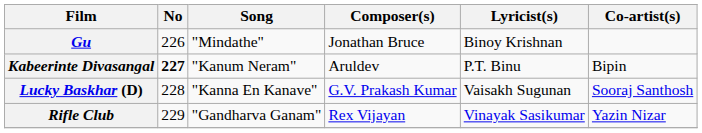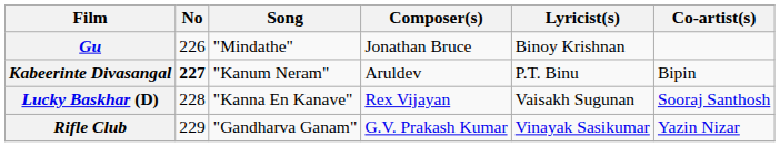 <table class="wikitable">
 <tr>
 <th>Film</th>
 <th>No</th>
 <th>Song</th>
 <th>Composer(s)</th>
 <th>Lyricist(s)</th>
 <th>Co-artist(s)</th>
 </tr>
 <tr>
 <th><em><a href='#'>Gu</a></em></th>
 <td>226</td>
 <td>"Mindathe"</td>
 <td>Jonathan Bruce</td>
 <td>Binoy Krishnan</td>
 <td></td>
 </tr>
 <tr>
 <th><em>Kabeerinte Divasangal</em></th>
 <td><strong>227</strong></td>
 <td>"Kanum Neram"</td>
 <td>Aruldev</td>
 <td>P.T. Binu</td>
 <td>Bipin</td>
 </tr>
 <tr>
 <th><em><a href='#'>Lucky Baskhar</a></em> (D)</th>
 <td>228</td>
 <td>"Kanna En Kanave"</td>
-<td><a href='#'>G.V. Prakash Kumar</a></td>
+<td><a href='#'>Rex Vijayan</a></td>
 <td>Vaisakh Sugunan</td>
 <td><a href='#'>Sooraj Santhosh</a></td>
 </tr>
 <tr>
 <th><em>Rifle Club</em></th>
 <td>229</td>
 <td>"Gandharva Ganam"</td>
-<td><a href='#'>Rex Vijayan</a></td>
+<td><a href='#'>G.V. Prakash Kumar</a></td>
 <td><a href='#'>Vinayak Sasikumar</a></td>
 <td><a href='#'>Yazin Nizar</a></td>
 </tr>
 <tr>
 </tr>
 </table>
